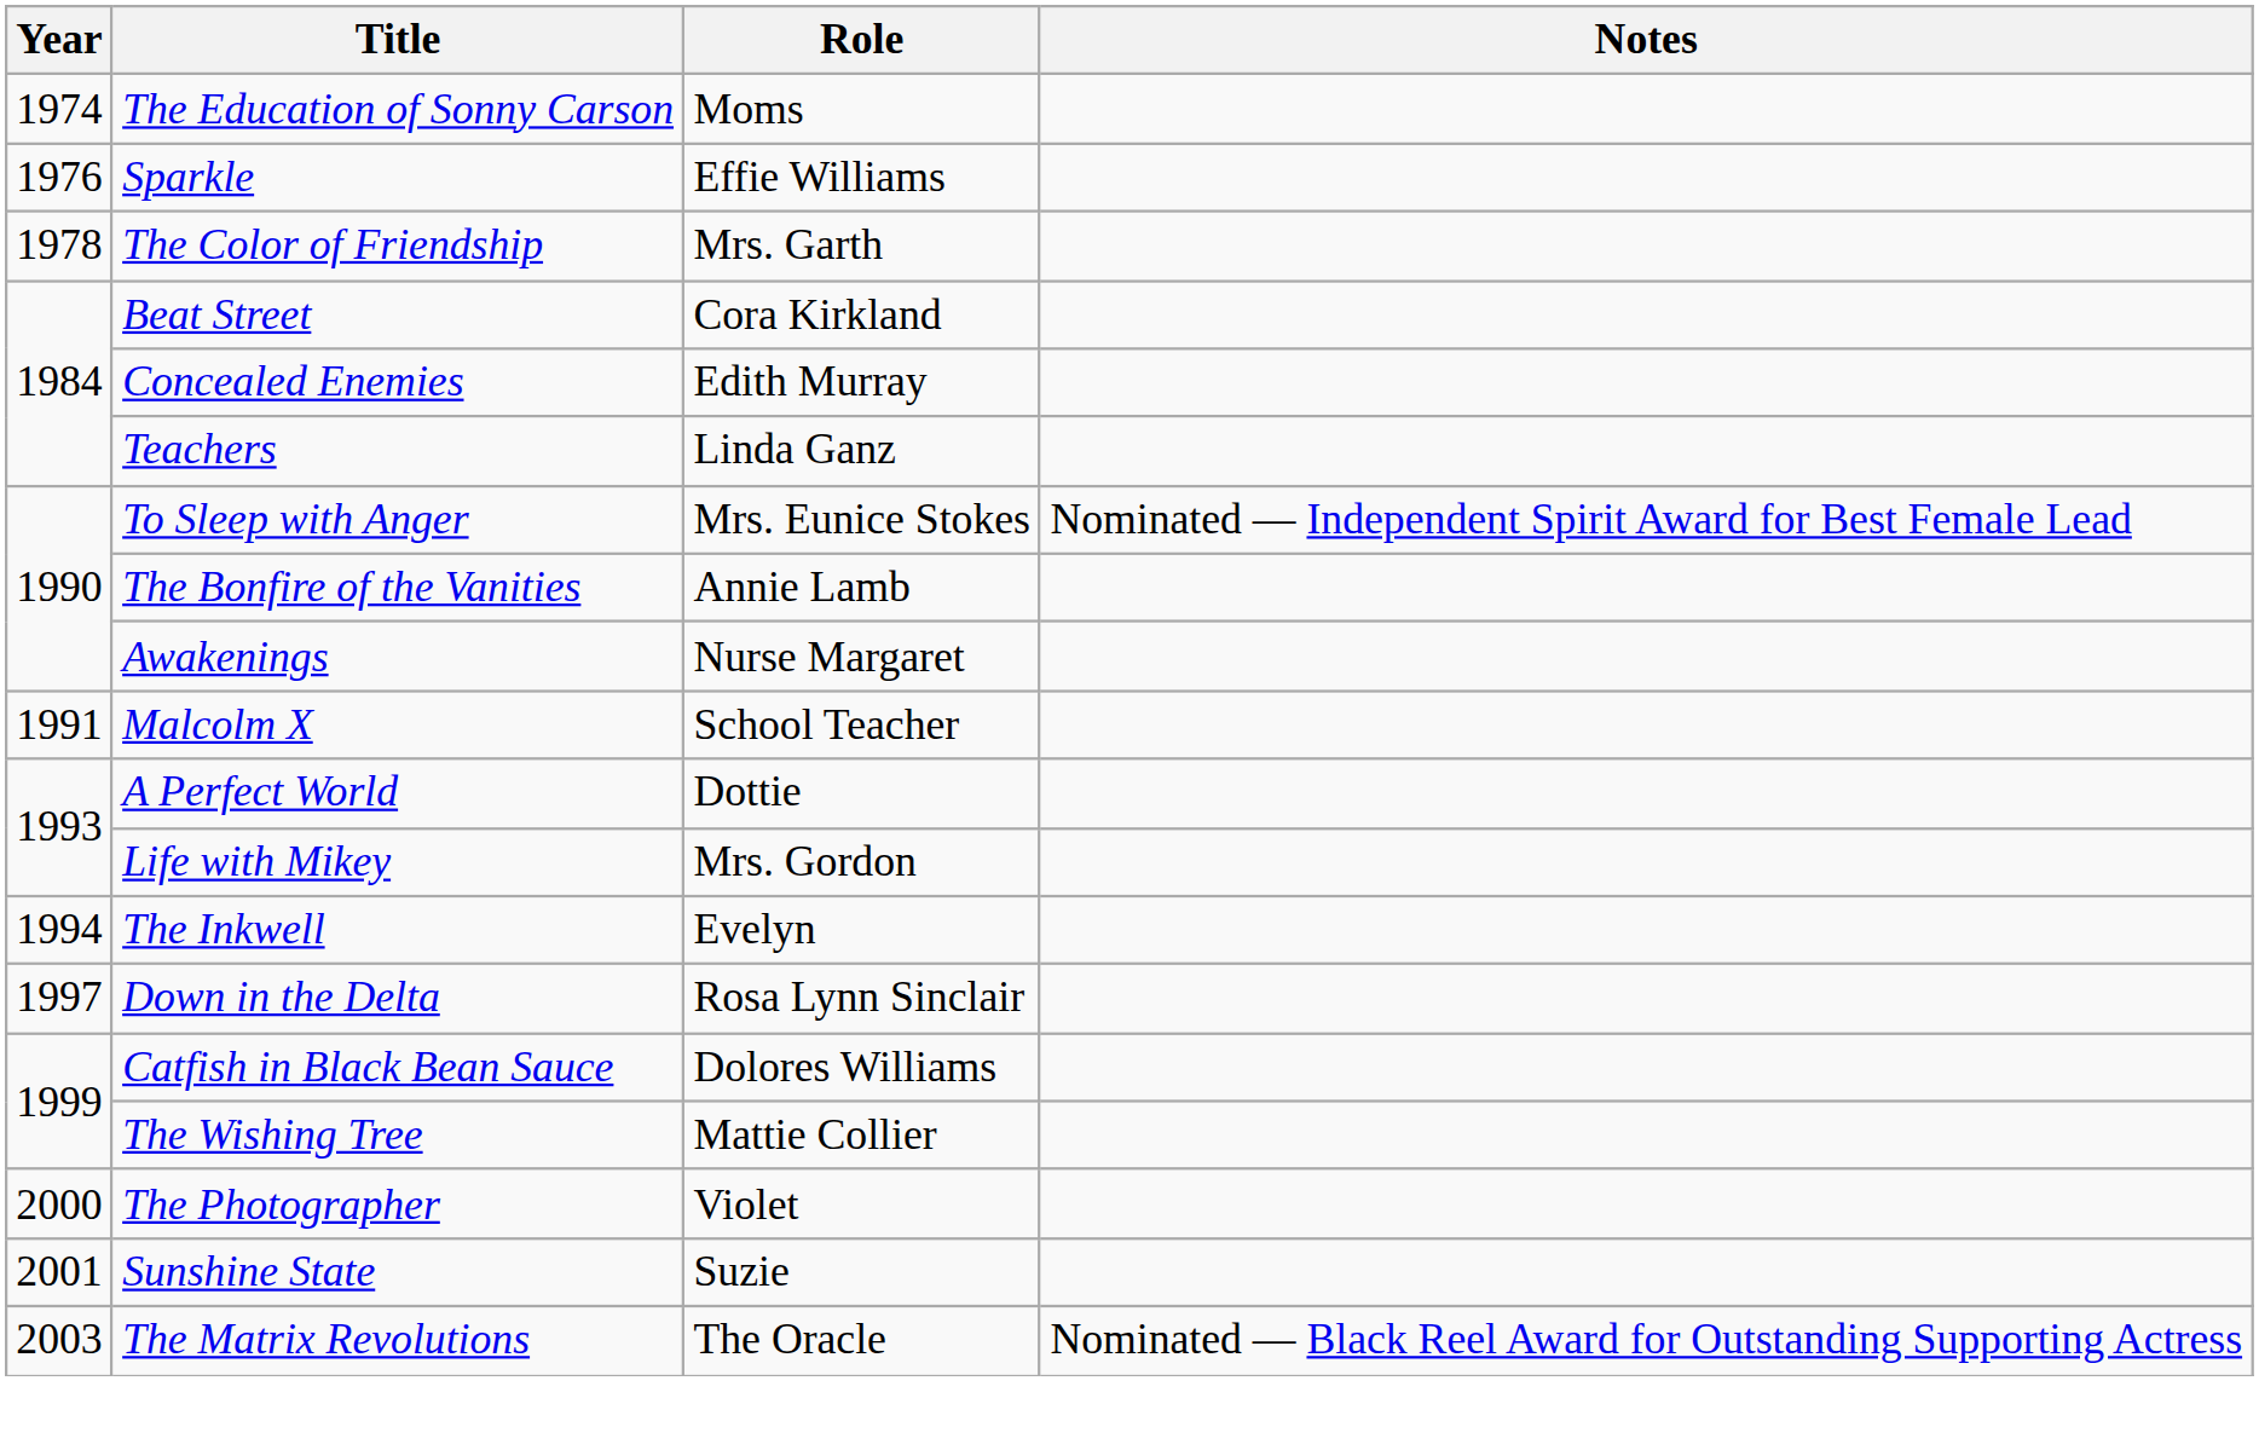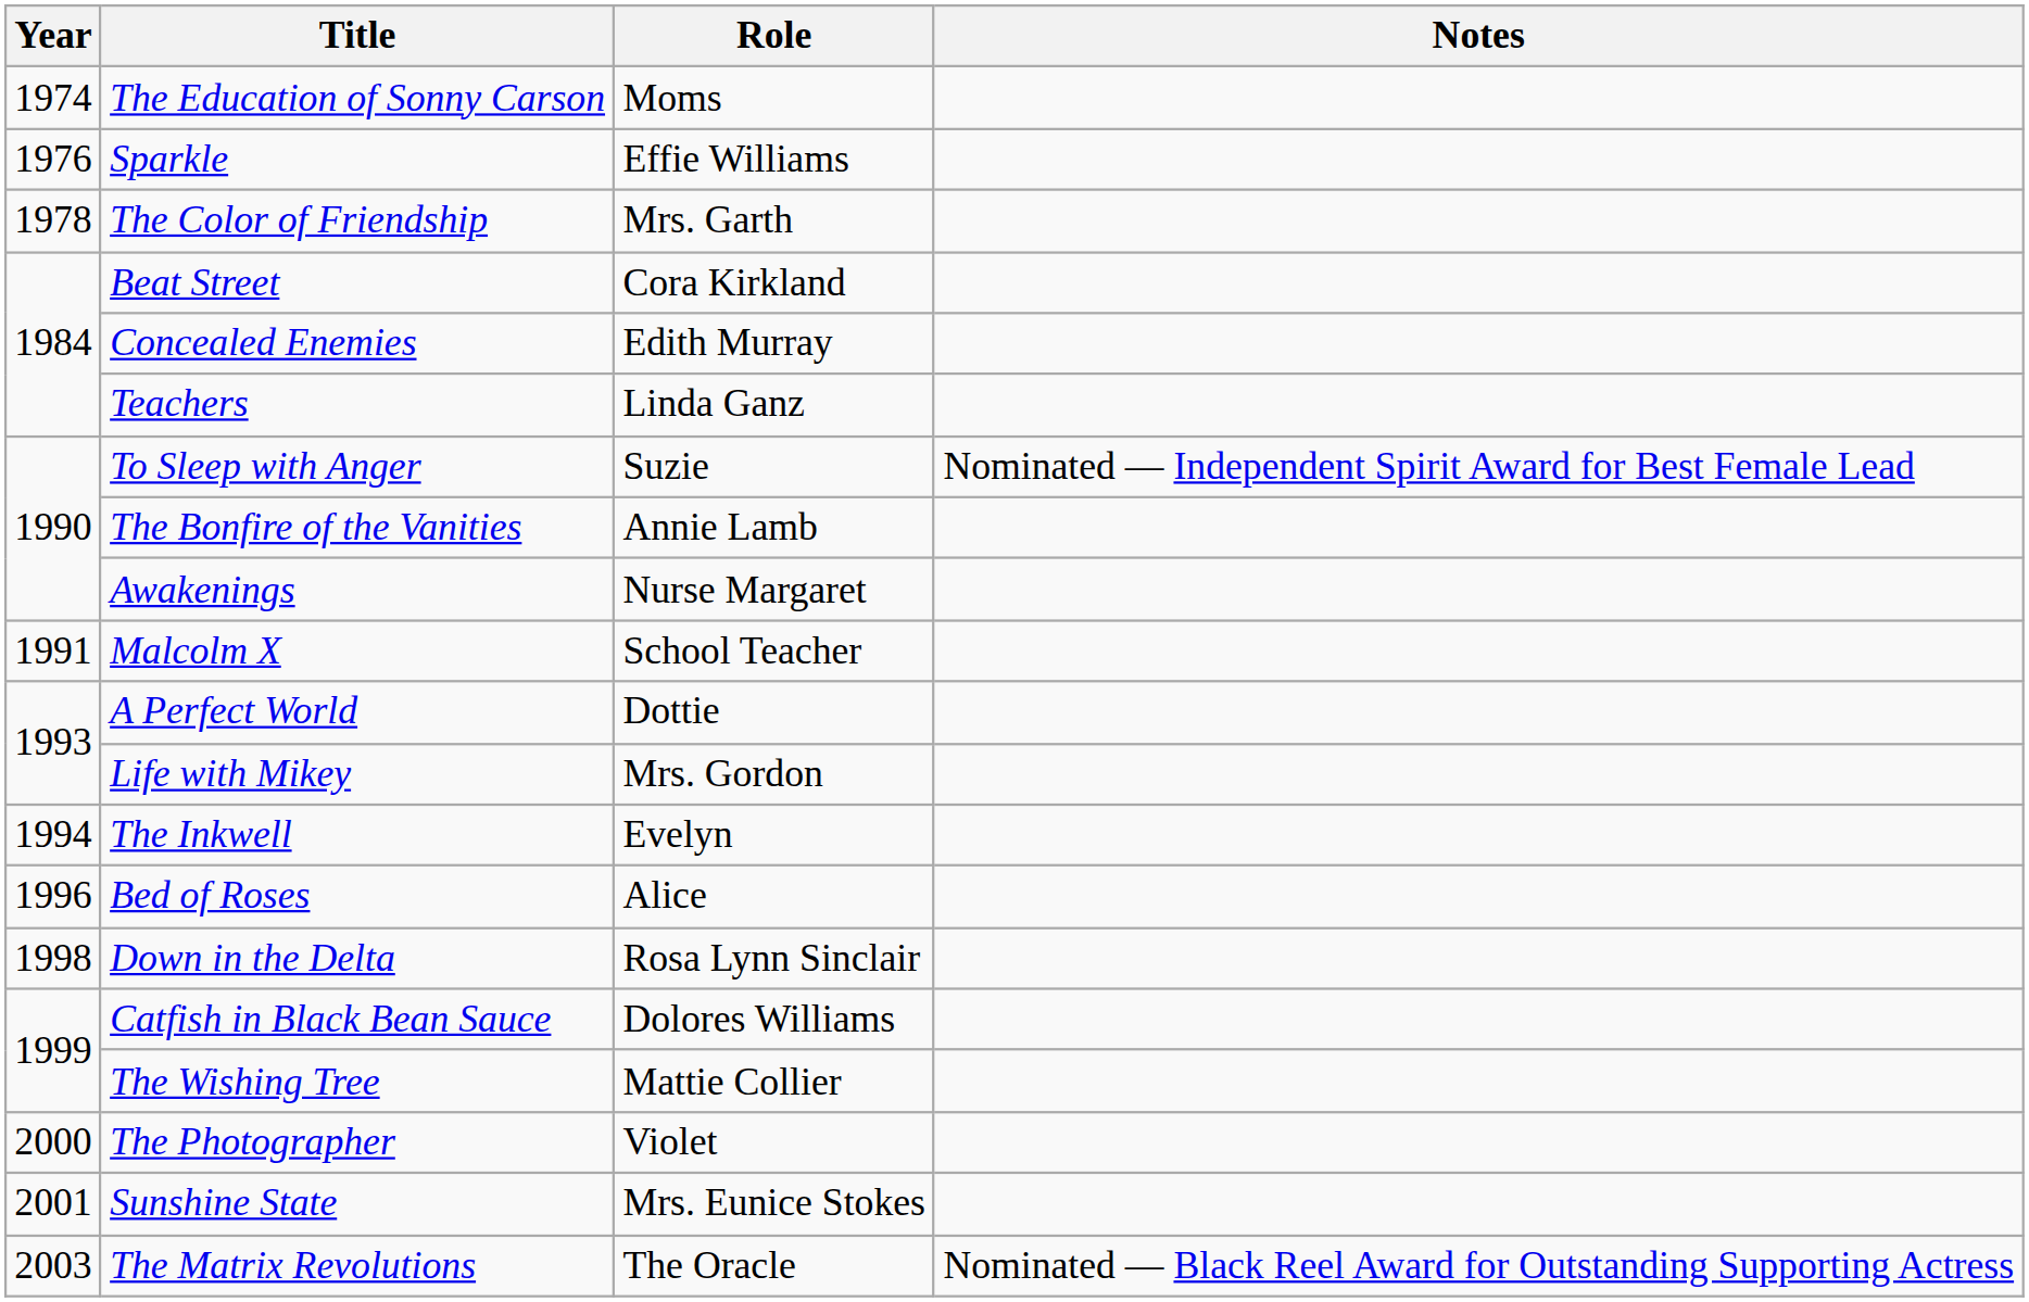 <table class="wikitable sortable">
 <tr>
 <th>Year</th>
 <th>Title</th>
 <th>Role</th>
 <th>Notes</th>
 </tr>
 <tr>
 <td>1974</td>
 <td><em><a href='#'>The Education of Sonny Carson</a></em></td>
 <td>Moms</td>
 <td></td>
 </tr>
 <tr>
 <td>1976</td>
 <td><em><a href='#'>Sparkle</a></em></td>
 <td>Effie Williams</td>
 <td></td>
 </tr>
 <tr>
 <td>1978</td>
 <td><em><a href='#'>The Color of Friendship</a></em></td>
 <td>Mrs. Garth</td>
 <td></td>
 </tr>
 <tr>
 <td rowspan=3>1984</td>
 <td><em><a href='#'>Beat Street</a></em></td>
 <td>Cora Kirkland</td>
 <td></td>
 </tr>
 <tr>
 <td><em><a href='#'>Concealed Enemies</a></em></td>
 <td>Edith Murray</td>
 <td></td>
 </tr>
 <tr>
 <td><em><a href='#'>Teachers</a></em></td>
 <td>Linda Ganz</td>
 <td></td>
 </tr>
 <tr>
 <td rowspan=3>1990</td>
 <td><em><a href='#'>To Sleep with Anger</a></em></td>
-<td>Mrs. Eunice Stokes</td>
+<td>Suzie</td>
 <td>Nominated — <a href='#'>Independent Spirit Award for Best Female Lead</a></td>
 </tr>
 <tr>
 <td><em><a href='#'>The Bonfire of the Vanities</a></em></td>
 <td>Annie Lamb</td>
 <td></td>
 </tr>
 <tr>
 <td><em><a href='#'>Awakenings</a></em></td>
 <td>Nurse Margaret</td>
 <td></td>
 </tr>
 <tr>
 <td>1991</td>
 <td><em><a href='#'>Malcolm X</a></em></td>
 <td>School Teacher</td>
 <td></td>
 </tr>
 <tr>
 <td rowspan="2">1993</td>
 <td><em><a href='#'>A Perfect World</a></em></td>
 <td>Dottie</td>
 <td></td>
 </tr>
 <tr>
 <td><em><a href='#'>Life with Mikey</a></em></td>
 <td>Mrs. Gordon</td>
 <td></td>
 </tr>
 <tr>
 <td>1994</td>
 <td><em><a href='#'>The Inkwell</a></em></td>
 <td>Evelyn</td>
 <td></td>
 </tr>
 <tr>
-<td>1997</td>
+<td>1996</td>
+<td><em><a href='#'>Bed of Roses</a></em></td>
+<td>Alice</td>
+<td></td>
+</tr>
+<tr>
+<td>1998</td>
 <td><em><a href='#'>Down in the Delta</a></em></td>
 <td>Rosa Lynn Sinclair</td>
 <td></td>
 </tr>
 <tr>
 <td rowspan=2>1999</td>
 <td><em><a href='#'>Catfish in Black Bean Sauce</a></em></td>
 <td>Dolores Williams</td>
 <td></td>
 </tr>
 <tr>
 <td><em><a href='#'>The Wishing Tree</a></em></td>
 <td>Mattie Collier</td>
 <td></td>
 </tr>
 <tr>
 <td>2000</td>
 <td><em><a href='#'>The Photographer</a></em></td>
 <td>Violet</td>
 <td></td>
 </tr>
 <tr>
 <td>2001</td>
 <td><em><a href='#'>Sunshine State</a></em></td>
-<td>Suzie</td>
+<td>Mrs. Eunice Stokes</td>
 <td></td>
 </tr>
 <tr>
 <td>2003</td>
 <td><em><a href='#'>The Matrix Revolutions</a></em></td>
 <td>The Oracle</td>
 <td>Nominated — <a href='#'>Black Reel Award for Outstanding Supporting Actress</a></td>
 </tr>
 </table>
